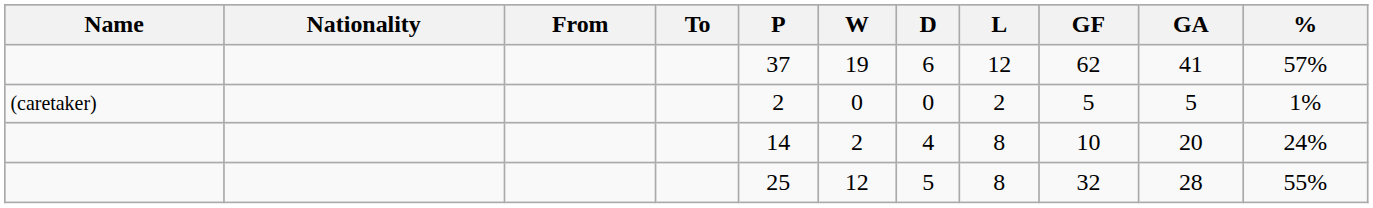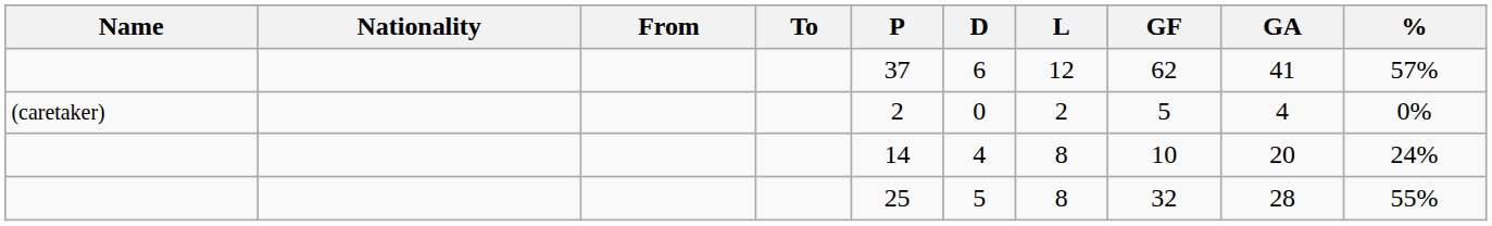 <table class="wikitable sortable" style="width:65%; text-align:center; font-size:90%; text-align:left;">
 <tr>
 <th>Name</th>
 <th>Nationality</th>
 <th>From</th>
 <th>To</th>
 <th>P</th>
-<th>W</th>
 <th>D</th>
 <th>L</th>
 <th>GF</th>
 <th>GA</th>
 <th>%</th>
 </tr>
 <tr>
 <td align=left></td>
 <td></td>
 <td align=left></td>
 <td align=left></td>
 <td align=center>37</td>
-<td align=center>19</td>
 <td align=center>6</td>
 <td align=center>12</td>
 <td align=center>62</td>
 <td align=center>41</td>
 <td align=center>57%</td>
 </tr>
 <tr>
 <td align=left> <small>(caretaker)</small></td>
 <td></td>
 <td align=left></td>
 <td align=left></td>
 <td align=center>2</td>
 <td align=center>0</td>
-<td align=center>0</td>
 <td align=center>2</td>
 <td align=center>5</td>
-<td align=center>5</td>
-<td align=center>1%</td>
+<td align=center>4</td>
+<td align=center>0%</td>
 </tr>
 <tr>
 <td align=left></td>
 <td></td>
 <td align=left></td>
 <td align=left></td>
 <td align=center>14</td>
-<td align=center>2</td>
 <td align=center>4</td>
 <td align=center>8</td>
 <td align=center>10</td>
 <td align=center>20</td>
 <td align=center>24%</td>
 </tr>
 <tr>
 <td align=left></td>
 <td></td>
 <td align=left></td>
 <td align=left></td>
 <td align=center>25</td>
-<td align=center>12</td>
 <td align=center>5</td>
 <td align=center>8</td>
 <td align=center>32</td>
 <td align=center>28</td>
 <td align=center>55%</td>
 </tr>
 </table>
